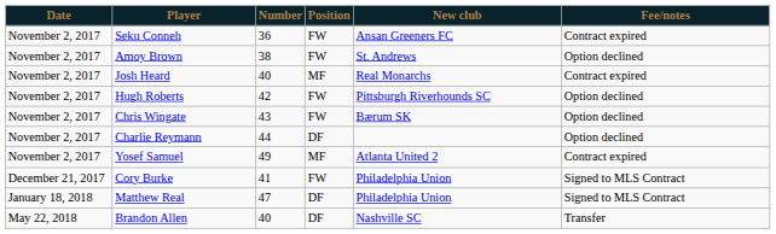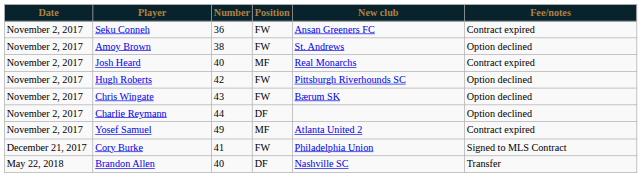 <table class="wikitable" style="text-align:left; font-size:95%;">
 <tr>
 <th style="background:#09232D; color:#B18142; width:125px;">Date</th>
 <th style="background:#09232D; color:#B18142; width:170px;">Player</th>
 <th style="background:#09232D; color:#B18142; width:50px;">Number</th>
 <th style="background:#09232D; color:#B18142; width:50px;">Position</th>
 <th style="background:#09232D; color:#B18142; width:250px;">New club</th>
 <th style="background:#09232D; color:#B18142; width:250px;">Fee/notes</th>
 </tr>
 <tr>
 <td>November 2, 2017</td>
 <td> <a href='#'>Seku Conneh</a></td>
 <td>36</td>
 <td>FW</td>
 <td> <a href='#'>Ansan Greeners FC</a></td>
 <td>Contract expired</td>
 </tr>
 <tr>
 <td>November 2, 2017</td>
 <td> <a href='#'>Amoy Brown</a></td>
 <td>38</td>
 <td>FW</td>
 <td> <a href='#'>St. Andrews</a></td>
 <td>Option declined</td>
 </tr>
 <tr>
 <td>November 2, 2017</td>
 <td> <a href='#'>Josh Heard</a></td>
 <td>40</td>
 <td>MF</td>
 <td> <a href='#'>Real Monarchs</a></td>
 <td>Contract expired</td>
 </tr>
 <tr>
 <td>November 2, 2017</td>
 <td> <a href='#'>Hugh Roberts</a></td>
 <td>42</td>
 <td>FW</td>
 <td> <a href='#'>Pittsburgh Riverhounds SC</a></td>
 <td>Option declined</td>
 </tr>
 <tr>
 <td>November 2, 2017</td>
 <td> <a href='#'>Chris Wingate</a></td>
 <td>43</td>
 <td>FW</td>
 <td> <a href='#'>Bærum SK</a></td>
 <td>Option declined</td>
 </tr>
 <tr>
 <td>November 2, 2017</td>
 <td> <a href='#'>Charlie Reymann</a></td>
 <td>44</td>
 <td>DF</td>
 <td></td>
 <td>Option declined</td>
 </tr>
 <tr>
 <td>November 2, 2017</td>
 <td> <a href='#'>Yosef Samuel</a></td>
 <td>49</td>
 <td>MF</td>
 <td> <a href='#'>Atlanta United 2</a></td>
 <td>Contract expired</td>
 </tr>
 <tr>
 <td>December 21, 2017</td>
 <td> <a href='#'>Cory Burke</a></td>
 <td>41</td>
 <td>FW</td>
 <td> <a href='#'>Philadelphia Union</a></td>
 <td>Signed to MLS Contract</td>
 </tr>
 <tr>
-<td>January 18, 2018</td>
-<td> <a href='#'>Matthew Real</a></td>
-<td>47</td>
-<td>DF</td>
-<td> <a href='#'>Philadelphia Union</a></td>
-<td>Signed to MLS Contract</td>
-</tr>
-<tr>
 <td>May 22, 2018</td>
 <td> <a href='#'>Brandon Allen</a></td>
 <td>40</td>
 <td>DF</td>
 <td> <a href='#'>Nashville SC</a></td>
 <td>Transfer</td>
 </tr>
 </table>
